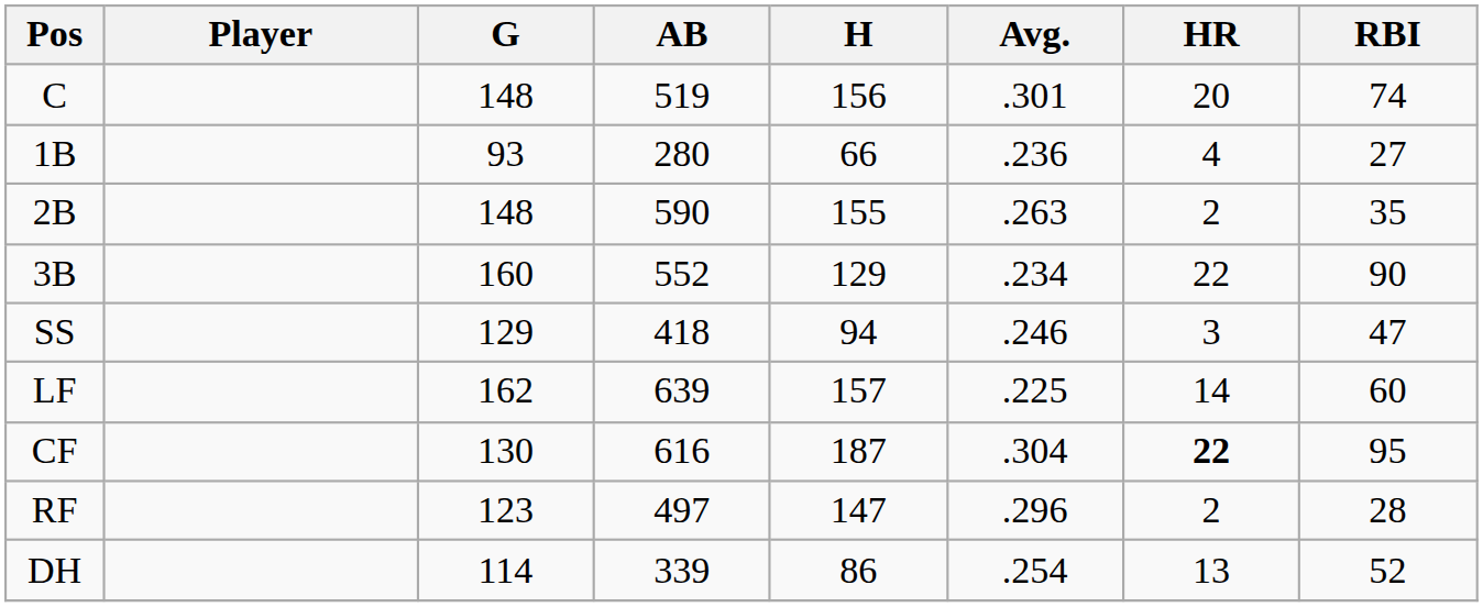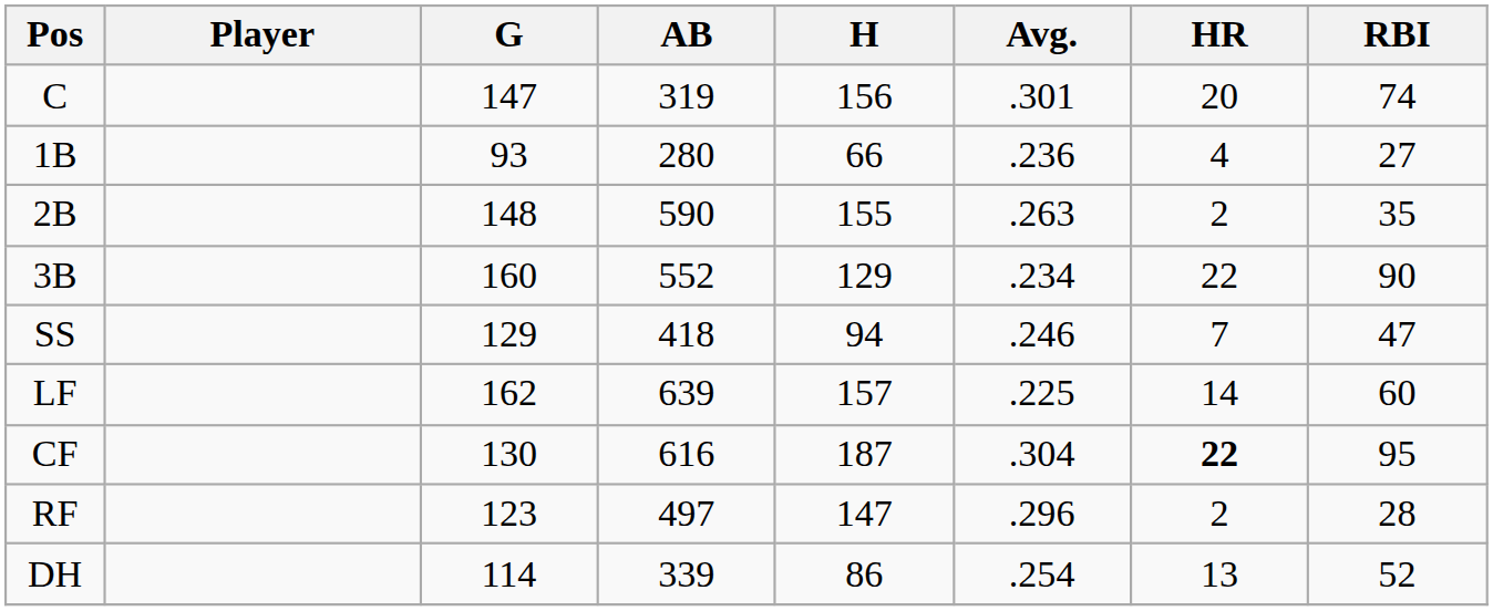 <table class="wikitable sortable">
 <tr>
 <th bgcolor="#DDDDFF" width="5%">Pos</th>
 <th bgcolor="#DDDDFF" width="16%">Player</th>
 <th bgcolor="#DDDDFF" width="9%">G</th>
 <th bgcolor="#DDDDFF" width="9%">AB</th>
 <th bgcolor="#DDDDFF" width="9%">H</th>
 <th bgcolor="#DDDDFF" width="9%">Avg.</th>
 <th bgcolor="#DDDDFF" width="9%">HR</th>
 <th bgcolor="#DDDDFF" width="9%">RBI</th>
 </tr>
 <tr align="center">
 <td>C</td>
 <td></td>
-<td>148</td>
-<td>519</td>
+<td>147</td>
+<td>319</td>
 <td>156</td>
 <td>.301</td>
 <td>20</td>
 <td>74</td>
 </tr>
 <tr align="center">
 <td>1B</td>
 <td></td>
 <td>93</td>
 <td>280</td>
 <td>66</td>
 <td>.236</td>
 <td>4</td>
 <td>27</td>
 </tr>
 <tr align="center">
 <td>2B</td>
 <td></td>
 <td>148</td>
 <td>590</td>
 <td>155</td>
 <td>.263</td>
 <td>2</td>
 <td>35</td>
 </tr>
 <tr align="center">
 <td>3B</td>
 <td></td>
 <td>160</td>
 <td>552</td>
 <td>129</td>
 <td>.234</td>
 <td>22</td>
 <td>90</td>
 </tr>
 <tr align="center">
 <td>SS</td>
 <td></td>
 <td>129</td>
 <td>418</td>
 <td>94</td>
 <td>.246</td>
-<td>3</td>
+<td>7</td>
 <td>47</td>
 </tr>
 <tr align="center">
 <td>LF</td>
 <td></td>
 <td>162</td>
 <td>639</td>
 <td>157</td>
 <td>.225</td>
 <td>14</td>
 <td>60</td>
 </tr>
 <tr align="center">
 <td>CF</td>
 <td></td>
 <td>130</td>
 <td>616</td>
 <td>187</td>
 <td>.304</td>
 <td><strong>22</strong></td>
 <td>95</td>
 </tr>
 <tr align="center">
 <td>RF</td>
 <td></td>
 <td>123</td>
 <td>497</td>
 <td>147</td>
 <td>.296</td>
 <td>2</td>
 <td>28</td>
 </tr>
 <tr align="center">
 <td>DH</td>
 <td></td>
 <td>114</td>
 <td>339</td>
 <td>86</td>
 <td>.254</td>
 <td>13</td>
 <td>52</td>
 </tr>
 <tr align="center">
 </tr>
 </table>
